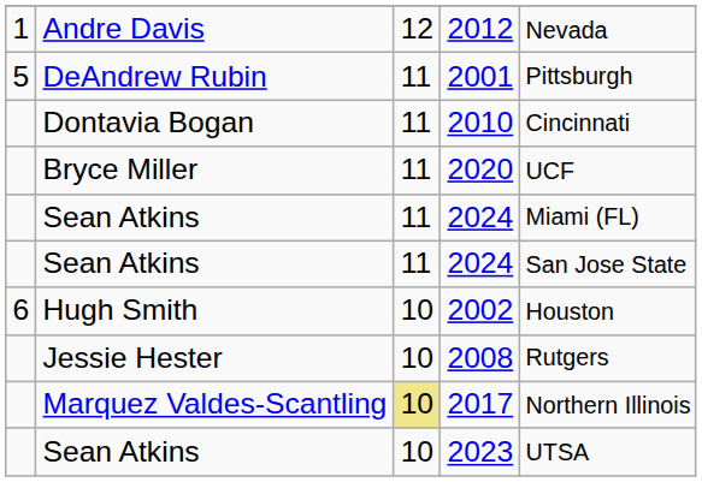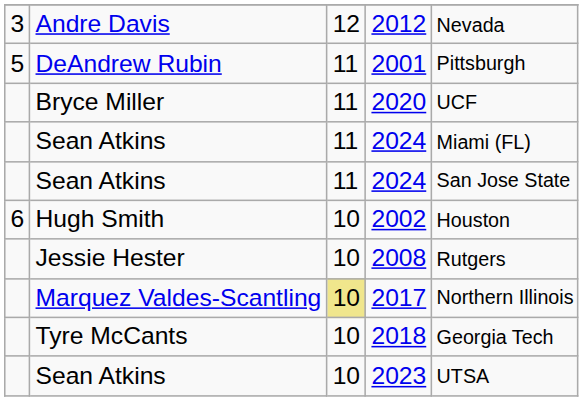 <table class="wikitable">
 <tr>
 </tr>
 <tr>
-<td>1</td>
+<td>3</td>
 <td><a href='#'>Andre Davis</a></td>
 <td>12</td>
 <td><a href='#'>2012</a></td>
 <td style="font-size:80%;">Nevada</td>
 </tr>
 <tr>
 <td>5</td>
 <td><a href='#'>DeAndrew Rubin</a></td>
 <td>11</td>
 <td><a href='#'>2001</a></td>
 <td style="font-size:80%;">Pittsburgh</td>
-</tr>
-<tr>
-<td></td>
-<td>Dontavia Bogan</td>
-<td>11</td>
-<td><a href='#'>2010</a></td>
-<td style="font-size:80%;">Cincinnati</td>
 </tr>
 <tr>
 <td></td>
 <td>Bryce Miller</td>
 <td>11</td>
 <td><a href='#'>2020</a></td>
 <td style="font-size:80%;">UCF</td>
 </tr>
 <tr>
 <td></td>
 <td>Sean Atkins</td>
 <td>11</td>
 <td><a href='#'>2024</a></td>
 <td style="font-size:80%;">Miami (FL)</td>
 </tr>
 <tr>
 <td></td>
 <td>Sean Atkins</td>
 <td>11</td>
 <td><a href='#'>2024</a></td>
 <td style="font-size:80%;">San Jose State</td>
 </tr>
 <tr>
 <td>6</td>
 <td>Hugh Smith</td>
 <td>10</td>
 <td><a href='#'>2002</a></td>
 <td style="font-size:80%;">Houston</td>
 </tr>
 <tr>
 <td></td>
 <td>Jessie Hester</td>
 <td>10</td>
 <td><a href='#'>2008</a></td>
 <td style="font-size:80%;">Rutgers</td>
 </tr>
 <tr>
 <td></td>
 <td><a href='#'>Marquez Valdes-Scantling</a></td>
 <td style="background: khaki;">10</td>
 <td><a href='#'>2017</a></td>
 <td style="font-size:80%;">Northern Illinois</td>
 </tr>
 <tr>
 <td></td>
+<td>Tyre McCants</td>
+<td>10</td>
+<td><a href='#'>2018</a></td>
+<td style="font-size:80%;">Georgia Tech</td>
+</tr>
+<tr>
+<td></td>
 <td>Sean Atkins</td>
 <td>10</td>
 <td><a href='#'>2023</a></td>
 <td style="font-size:80%;">UTSA</td>
 </tr>
 </table>
